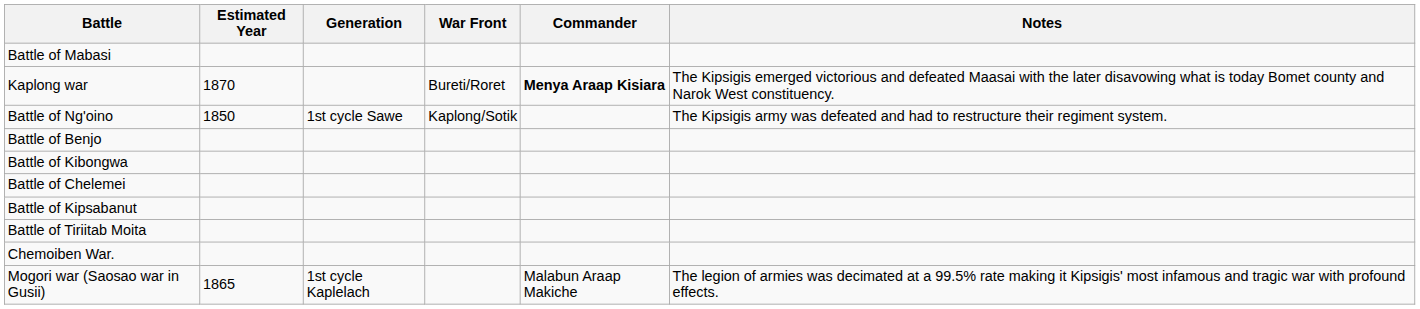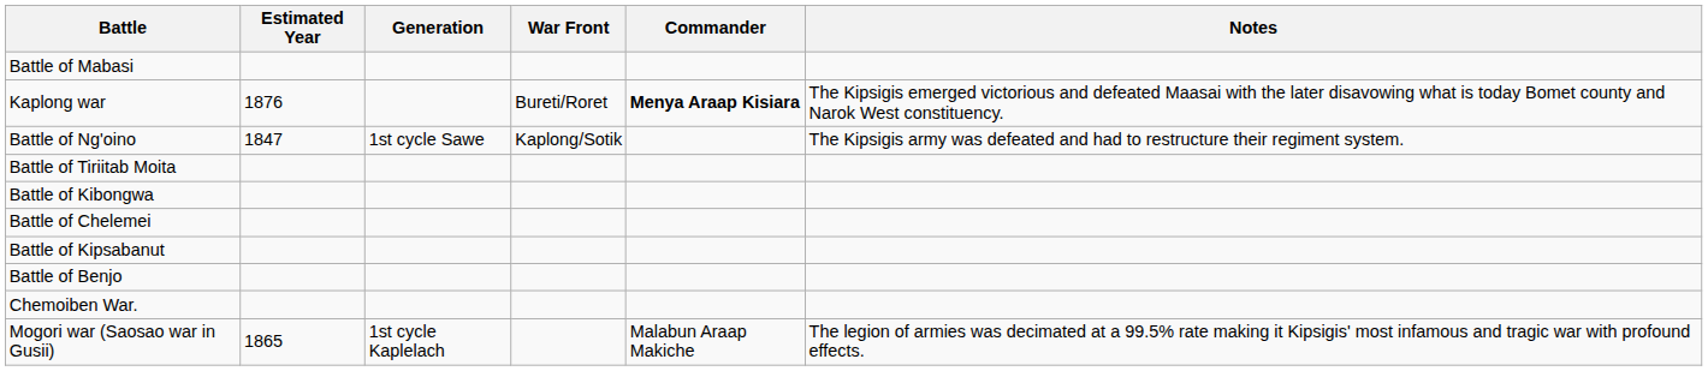 <table class="wikitable">
 <tr>
 <th>Battle</th>
 <th>Estimated Year</th>
 <th>Generation</th>
 <th>War Front</th>
 <th>Commander</th>
 <th>Notes</th>
 </tr>
 <tr>
 <td>Battle of Mabasi</td>
 <td></td>
 <td></td>
 <td></td>
 <td></td>
 <td></td>
 </tr>
 <tr>
 <td>Kaplong war</td>
-<td>1870</td>
+<td>1876</td>
 <td></td>
 <td>Bureti/Roret</td>
 <td><strong>Menya Araap Kisiara</strong></td>
 <td>The Kipsigis emerged victorious and defeated Maasai with the later disavowing what is today Bomet county and Narok West constituency.</td>
 </tr>
 <tr>
 <td>Battle of Ng'oino</td>
-<td>1850</td>
+<td>1847</td>
 <td>1st cycle Sawe</td>
 <td>Kaplong/Sotik</td>
 <td></td>
 <td>The Kipsigis army was defeated and had to restructure their regiment system.</td>
 </tr>
 <tr>
-<td>Battle of Benjo</td>
+<td>Battle of Tiriitab Moita</td>
 <td></td>
 <td></td>
 <td></td>
 <td></td>
 <td></td>
 </tr>
 <tr>
 <td>Battle of Kibongwa</td>
 <td></td>
 <td></td>
 <td></td>
 <td></td>
 <td></td>
 </tr>
 <tr>
 <td>Battle of Chelemei</td>
 <td></td>
 <td></td>
 <td></td>
 <td></td>
 <td></td>
 </tr>
 <tr>
 <td>Battle of Kipsabanut</td>
 <td></td>
 <td></td>
 <td></td>
 <td></td>
 <td></td>
 </tr>
 <tr>
-<td>Battle of Tiriitab Moita</td>
+<td>Battle of Benjo</td>
 <td></td>
 <td></td>
 <td></td>
 <td></td>
 <td></td>
 </tr>
 <tr>
 <td>Chemoiben War.</td>
 <td></td>
 <td></td>
 <td></td>
 <td></td>
 <td></td>
 </tr>
 <tr>
 <td>Mogori war (Saosao war in Gusii)</td>
 <td>1865</td>
 <td>1st cycle Kaplelach</td>
 <td></td>
 <td>Malabun Araap Makiche</td>
 <td>The legion of armies was decimated at a 99.5% rate making it Kipsigis' most infamous and tragic war with profound effects.</td>
 </tr>
 </table>
